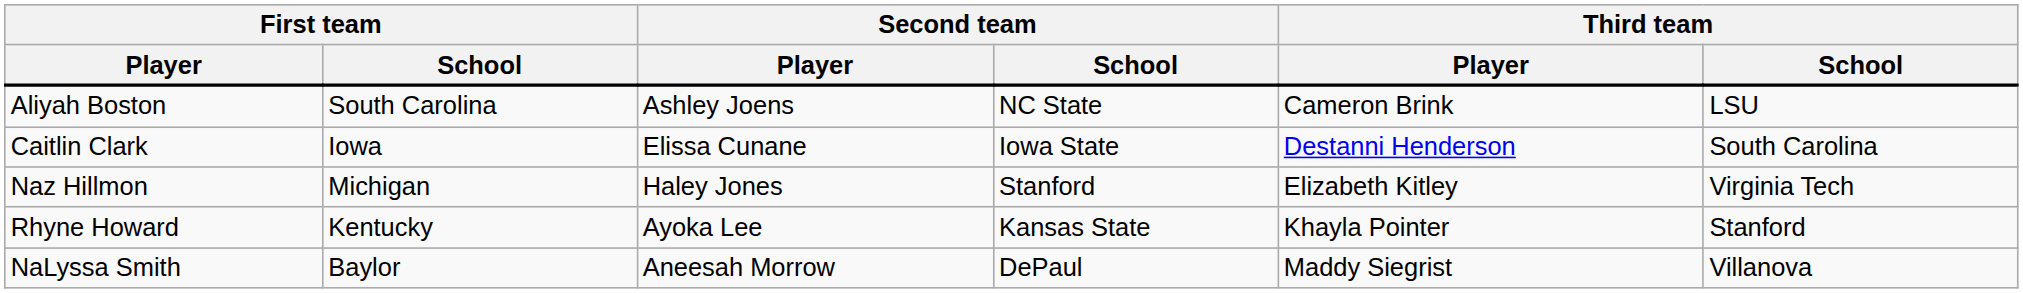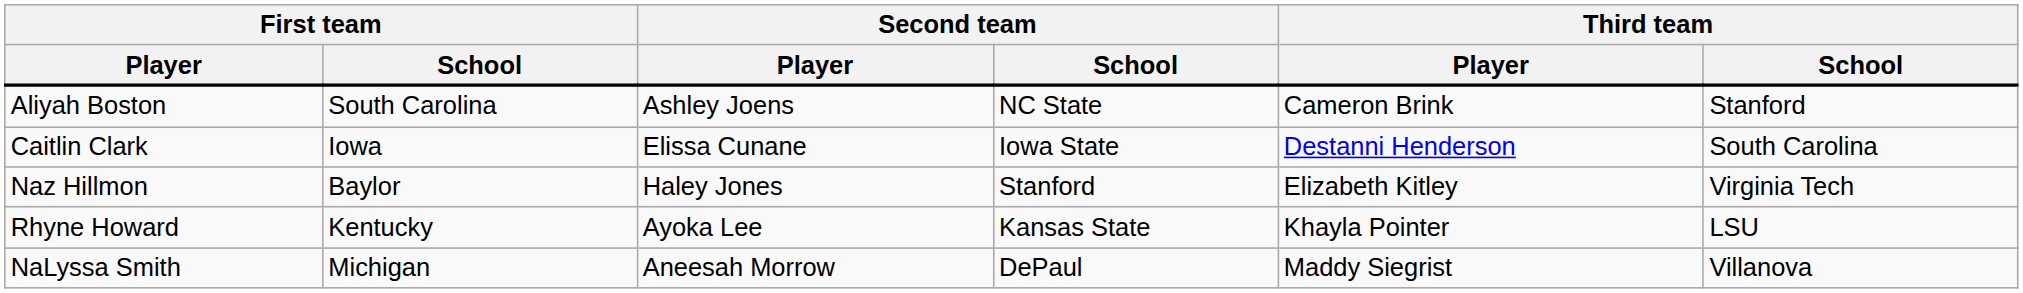 <table class="wikitable" style="width:80%;">
 <tr>
 <th colspan=2>First team</th>
 <th colspan=2>Second team</th>
 <th colspan=2>Third team</th>
 </tr>
 <tr>
 <th>Player</th>
 <th>School</th>
 <th>Player</th>
 <th>School</th>
 <th>Player</th>
 <th>School</th>
 </tr>
 <tr>
 </tr>
 <tr style = "border-top:2px solid black;">
 <td>Aliyah Boston</td>
 <td>South Carolina</td>
 <td>Ashley Joens</td>
 <td>NC State</td>
 <td>Cameron Brink</td>
-<td>LSU</td>
+<td>Stanford</td>
 </tr>
 <tr>
 <td>Caitlin Clark</td>
 <td>Iowa</td>
 <td>Elissa Cunane</td>
 <td>Iowa State</td>
 <td><a href='#'>Destanni Henderson</a></td>
 <td>South Carolina</td>
 </tr>
 <tr>
 <td>Naz Hillmon</td>
-<td>Michigan</td>
+<td>Baylor</td>
 <td>Haley Jones</td>
 <td>Stanford</td>
 <td>Elizabeth Kitley</td>
 <td>Virginia Tech</td>
 </tr>
 <tr>
 <td>Rhyne Howard</td>
 <td>Kentucky</td>
 <td>Ayoka Lee</td>
 <td>Kansas State</td>
 <td>Khayla Pointer</td>
-<td>Stanford</td>
+<td>LSU</td>
 </tr>
 <tr>
 <td>NaLyssa Smith</td>
-<td>Baylor</td>
+<td>Michigan</td>
 <td>Aneesah Morrow</td>
 <td>DePaul</td>
 <td>Maddy Siegrist</td>
 <td>Villanova</td>
 </tr>
 </table>
